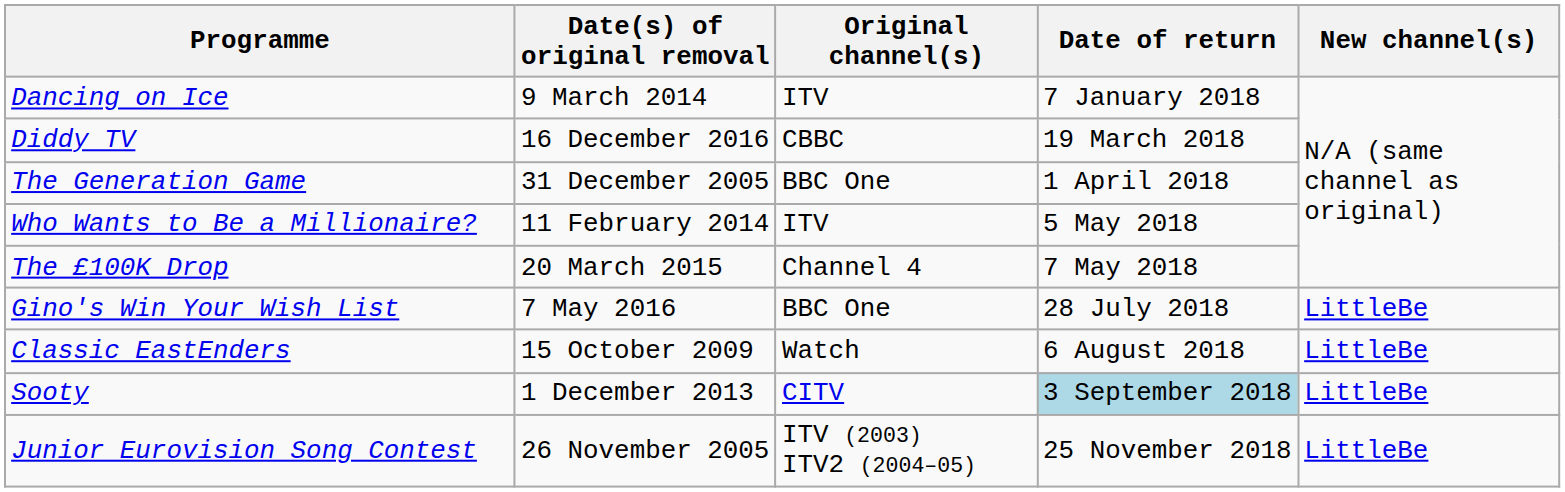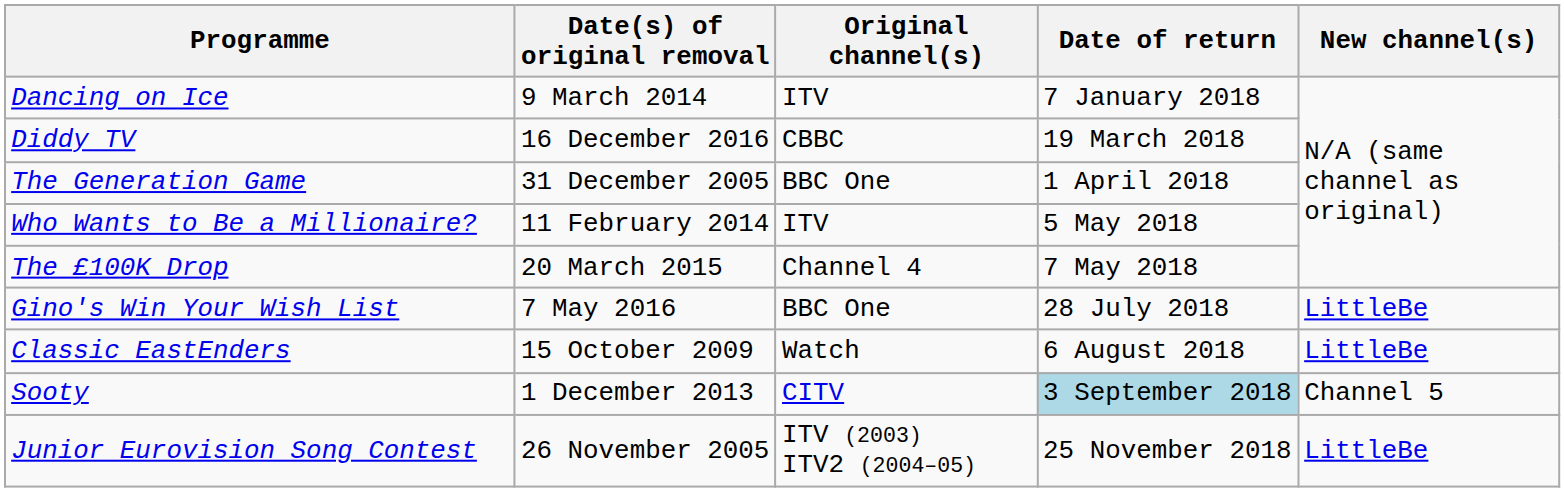 <table class="wikitable">
 <tr>
 <th width=250>Programme</th>
 <th width=125>Date(s) of original removal</th>
 <th width=125>Original channel(s)</th>
 <th width=125>Date of return</th>
 <th width=125>New channel(s)</th>
 </tr>
 <tr>
 <td width=250><em><a href='#'>Dancing on Ice</a></em></td>
 <td width=125>9 March 2014</td>
 <td width=125>ITV</td>
 <td width=125>7 January 2018</td>
 <td rowspan=5>N/A (same channel as original)</td>
 </tr>
 <tr>
 <td width=250><em><a href='#'>Diddy TV</a></em></td>
 <td width=125>16 December 2016</td>
 <td width=125>CBBC</td>
 <td width=125>19 March 2018</td>
 </tr>
 <tr>
 <td width=250><em><a href='#'>The Generation Game</a></em></td>
 <td width=125>31 December 2005</td>
 <td width=125>BBC One</td>
 <td width=125>1 April 2018</td>
 </tr>
 <tr>
 <td width=250><em><a href='#'>Who Wants to Be a Millionaire?</a></em></td>
 <td width=125>11 February 2014</td>
 <td width=125>ITV</td>
 <td width=125>5 May 2018</td>
 </tr>
 <tr>
 <td width=250><em><a href='#'>The £100K Drop</a></em></td>
 <td width=125>20 March 2015</td>
 <td width=125>Channel 4</td>
 <td width=125>7 May 2018</td>
 </tr>
 <tr>
 <td width=250><em><a href='#'>Gino's Win Your Wish List</a></em></td>
 <td width=125>7 May 2016</td>
 <td width=125>BBC One</td>
 <td width=125>28 July 2018</td>
 <td width=125><a href='#'>LittleBe</a></td>
 </tr>
 <tr>
 <td width=250><em><a href='#'>Classic EastEnders</a></em></td>
 <td width=125>15 October 2009</td>
 <td width=125>Watch</td>
 <td width=125>6 August 2018</td>
 <td width=125><a href='#'>LittleBe</a></td>
 </tr>
 <tr>
 <td width=250><em><a href='#'>Sooty</a></em></td>
 <td width=125>1 December 2013</td>
 <td width=125><a href='#'>CITV</a></td>
 <td width=125 style="background: lightblue;">3 September 2018</td>
-<td width=125><a href='#'>LittleBe</a></td>
+<td width=125>Channel 5</td>
 </tr>
 <tr>
 <td width=250><em><a href='#'>Junior Eurovision Song Contest</a></em></td>
 <td width=125>26 November 2005</td>
 <td width=125>ITV <small>(2003)</small><br>ITV2 <small>(2004–05)</small></td>
 <td width=125>25 November 2018</td>
 <td width=125><a href='#'>LittleBe</a></td>
 </tr>
 </table>
